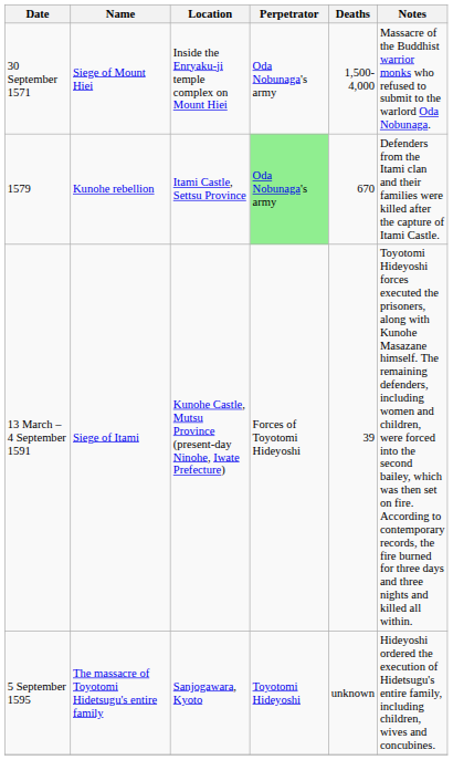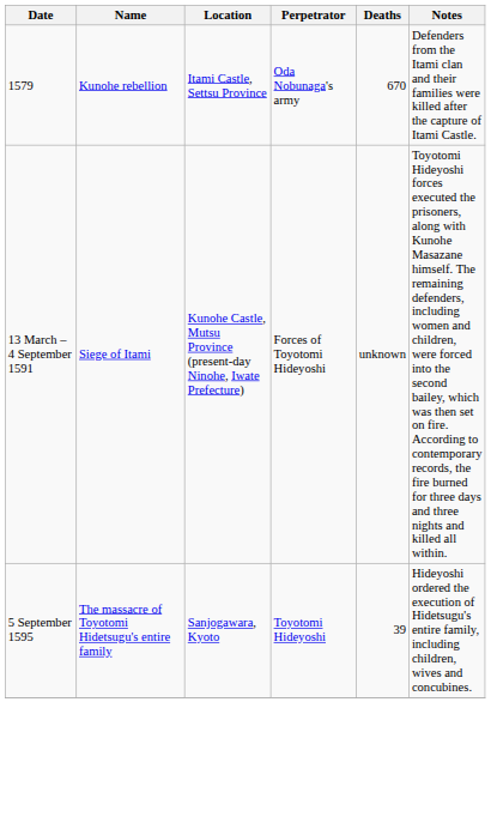 <table class="wikitable sortable" style="font-size:100%;">
 <tr>
 <th scope="col" style="width:100px;">Date</th>
 <th scope="col" style="width:200px;">Name</th>
 <th scope="col" style="width:120px;">Location</th>
 <th scope="col" style="width:125px;">Perpetrator</th>
 <th scope="col" style="width:50px;" data-sort-type="number">Deaths</th>
 <th scope="col" class="unsortable">Notes</th>
 </tr>
 <tr>
-<td>30 September 1571</td>
-<td><a href='#'>Siege of Mount Hiei</a></td>
-<td>Inside the <a href='#'>Enryaku-ji</a> temple complex on <a href='#'>Mount Hiei</a></td>
-<td><a href='#'>Oda Nobunaga</a>'s army</td>
-<td style="text-align: right;">1,500-4,000</td>
-<td>Massacre of the Buddhist <a href='#'>warrior monks</a> who refused to submit to the warlord <a href='#'>Oda Nobunaga</a>.</td>
-</tr>
-<tr>
 <td>1579</td>
 <td><a href='#'>Kunohe rebellion</a></td>
 <td><a href='#'>Itami Castle</a>, <a href='#'>Settsu Province</a></td>
-<td style="background: lightgreen;"><a href='#'>Oda Nobunaga</a>'s army</td>
+<td><a href='#'>Oda Nobunaga</a>'s army</td>
 <td style="text-align: right;">670</td>
 <td>Defenders from the Itami clan and their families were killed after the capture of Itami Castle.</td>
 </tr>
 <tr>
 <td>13 March – 4 September 1591</td>
 <td><a href='#'>Siege of Itami</a></td>
 <td><a href='#'>Kunohe Castle</a>, <a href='#'>Mutsu Province</a> (present-day <a href='#'>Ninohe</a>, <a href='#'>Iwate Prefecture</a>)</td>
 <td>Forces of Toyotomi Hideyoshi</td>
-<td style="text-align: right;">39</td>
+<td>unknown</td>
 <td>Toyotomi Hideyoshi forces executed the prisoners, along with Kunohe Masazane himself. The remaining defenders, including women and children, were forced into the second bailey, which was then set on fire. According to contemporary records, the fire burned for three days and three nights and killed all within.</td>
 </tr>
 <tr>
 <td>5 September 1595</td>
 <td><a href='#'>The massacre of Toyotomi Hidetsugu's entire family</a></td>
 <td><a href='#'>Sanjogawara</a>, <a href='#'>Kyoto</a></td>
 <td><a href='#'>Toyotomi Hideyoshi</a></td>
-<td>unknown</td>
+<td style="text-align: right;">39</td>
 <td>Hideyoshi ordered the execution of Hidetsugu's entire family, including children, wives and concubines.</td>
 </tr>
 <tr>
 </tr>
 </table>
